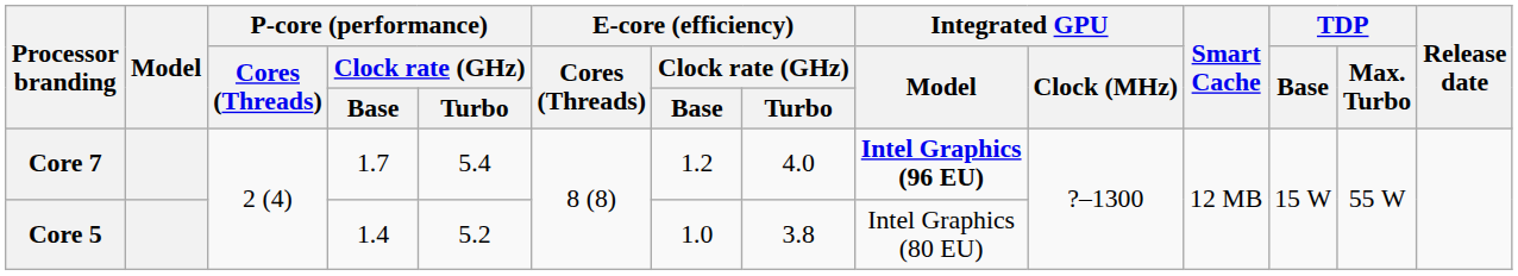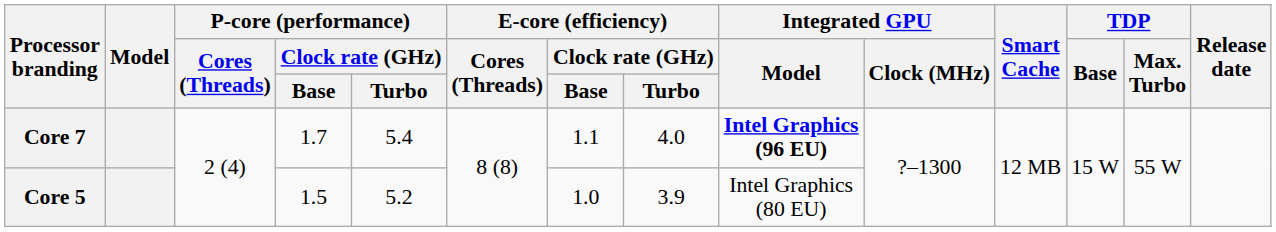 <table class="wikitable sortable nowrap" style="text-align: center;">
 <tr>
 <th class="unsortable" rowspan="3">Processor<br>branding</th>
 <th rowspan="3">Model</th>
 <th colspan="3">P-core (performance)</th>
 <th colspan="3">E-core (efficiency)</th>
 <th colspan="2">Integrated <a href='#'>GPU</a></th>
 <th class="unsortable" rowspan="3"><a href='#'>Smart<br>Cache</a></th>
 <th colspan="2"><a href='#'>TDP</a></th>
 <th class="unsortable" rowspan="3">Release<br>date</th>
 </tr>
 <tr>
 <th class="unsortable" rowspan="2"><a href='#'>Cores</a><br>(<a href='#'>Threads</a>)</th>
 <th colspan="2"><a href='#'>Clock rate</a> (GHz)</th>
 <th class="unsortable" rowspan="2">Cores<br>(Threads)</th>
 <th colspan="2">Clock rate (GHz)</th>
 <th class="unsortable" rowspan="2">Model</th>
 <th class="unsortable" rowspan="2">Clock (MHz)</th>
 <th class="unsortable" rowspan="2">Base</th>
 <th class="unsortable" rowspan="2">Max.<br>Turbo</th>
 </tr>
 <tr>
 <th class="unsortable">Base</th>
 <th class="unsortable">Turbo</th>
 <th class="unsortable">Base</th>
 <th class="unsortable">Turbo</th>
 </tr>
 <tr>
 <th>Core 7</th>
 <th style="text-align:left;" data-sort-value="sku3"></th>
 <td rowspan="2">2 (4)</td>
 <td>1.7</td>
 <td>5.4</td>
 <td rowspan="2">8 (8)</td>
-<td>1.2</td>
+<td>1.1</td>
 <td>4.0</td>
 <td><strong><a href='#'>Intel Graphics</a><br>(96 EU)</strong></td>
 <td rowspan="2">?–1300</td>
 <td rowspan="2">12 MB</td>
 <td rowspan="2">15 W</td>
 <td rowspan="2">55 W</td>
 <td rowspan="2"></td>
 </tr>
 <tr>
 <th>Core 5</th>
 <th style="text-align:left;" data-sort-value="sku2"></th>
-<td>1.4</td>
+<td>1.5</td>
 <td>5.2</td>
 <td>1.0</td>
-<td>3.8</td>
+<td>3.9</td>
 <td>Intel Graphics<br>(80 EU)</td>
 </tr>
 </table>
